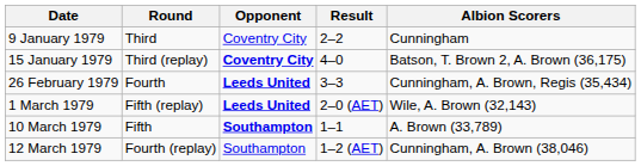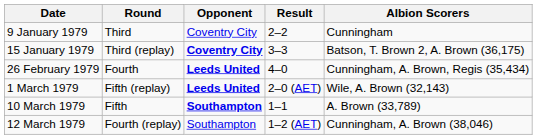 <table class="wikitable">
 <tr>
 <th>Date</th>
 <th>Round</th>
 <th>Opponent</th>
 <th>Result</th>
 <th>Albion Scorers</th>
 </tr>
 <tr>
 <td>9 January 1979</td>
 <td>Third</td>
 <td><a href='#'>Coventry City</a></td>
 <td>2–2</td>
 <td>Cunningham</td>
 </tr>
 <tr>
 <td>15 January 1979</td>
 <td>Third (replay)</td>
 <td><strong><a href='#'>Coventry City</a></strong></td>
-<td>4–0</td>
+<td>3–3</td>
 <td>Batson, T. Brown 2, A. Brown (36,175)</td>
 </tr>
 <tr>
 <td>26 February 1979</td>
 <td>Fourth</td>
 <td><strong><a href='#'>Leeds United</a></strong></td>
-<td>3–3</td>
+<td>4–0</td>
 <td>Cunningham, A. Brown, Regis (35,434)</td>
 </tr>
 <tr>
 <td>1 March 1979</td>
 <td>Fifth (replay)</td>
 <td><strong><a href='#'>Leeds United</a></strong></td>
 <td>2–0 (<a href='#'>AET</a>)</td>
 <td>Wile, A. Brown (32,143)</td>
 </tr>
 <tr>
 <td>10 March 1979</td>
 <td>Fifth</td>
 <td><strong><a href='#'>Southampton</a></strong></td>
 <td>1–1</td>
 <td>A. Brown (33,789)</td>
 </tr>
 <tr>
 <td>12 March 1979</td>
 <td>Fourth (replay)</td>
 <td><a href='#'>Southampton</a></td>
 <td>1–2 (<a href='#'>AET</a>)</td>
 <td>Cunningham, A. Brown (38,046)</td>
 </tr>
 </table>
